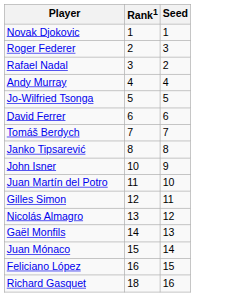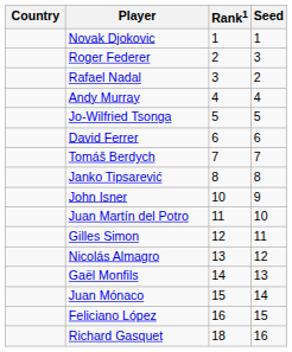 <table class="wikitable" border="1">
 <tr>
+<th width="70">Country</th>
 <th width="175">Player</th>
 <th>Rank<sup>1</sup></th>
 <th>Seed</th>
 </tr>
 <tr>
+<td></td>
 <td><a href='#'>Novak Djokovic</a></td>
 <td>1</td>
 <td>1</td>
 </tr>
 <tr>
+<td></td>
 <td><a href='#'>Roger Federer</a></td>
 <td>2</td>
 <td>3</td>
 </tr>
 <tr>
+<td></td>
 <td><a href='#'>Rafael Nadal</a></td>
 <td>3</td>
 <td>2</td>
 </tr>
 <tr>
+<td></td>
 <td><a href='#'>Andy Murray</a></td>
 <td>4</td>
 <td>4</td>
 </tr>
 <tr>
+<td></td>
 <td><a href='#'>Jo-Wilfried Tsonga</a></td>
 <td>5</td>
 <td>5</td>
 </tr>
 <tr>
+<td></td>
 <td><a href='#'>David Ferrer</a></td>
 <td>6</td>
 <td>6</td>
 </tr>
 <tr>
+<td></td>
 <td><a href='#'>Tomáš Berdych</a></td>
 <td>7</td>
 <td>7</td>
 </tr>
 <tr>
+<td></td>
 <td><a href='#'>Janko Tipsarević</a></td>
 <td>8</td>
 <td>8</td>
 </tr>
 <tr>
+<td></td>
 <td><a href='#'>John Isner</a></td>
 <td>10</td>
 <td>9</td>
 </tr>
 <tr>
+<td></td>
 <td><a href='#'>Juan Martín del Potro</a></td>
 <td>11</td>
 <td>10</td>
 </tr>
 <tr>
+<td></td>
 <td><a href='#'>Gilles Simon</a></td>
 <td>12</td>
 <td>11</td>
 </tr>
 <tr>
+<td></td>
 <td><a href='#'>Nicolás Almagro</a></td>
 <td>13</td>
 <td>12</td>
 </tr>
 <tr>
+<td></td>
 <td><a href='#'>Gaël Monfils</a></td>
 <td>14</td>
 <td>13</td>
 </tr>
 <tr>
+<td></td>
 <td><a href='#'>Juan Mónaco</a></td>
 <td>15</td>
 <td>14</td>
 </tr>
 <tr>
+<td></td>
 <td><a href='#'>Feliciano López</a></td>
 <td>16</td>
 <td>15</td>
 </tr>
 <tr>
+<td></td>
 <td><a href='#'>Richard Gasquet</a></td>
 <td>18</td>
 <td>16</td>
 </tr>
 </table>
